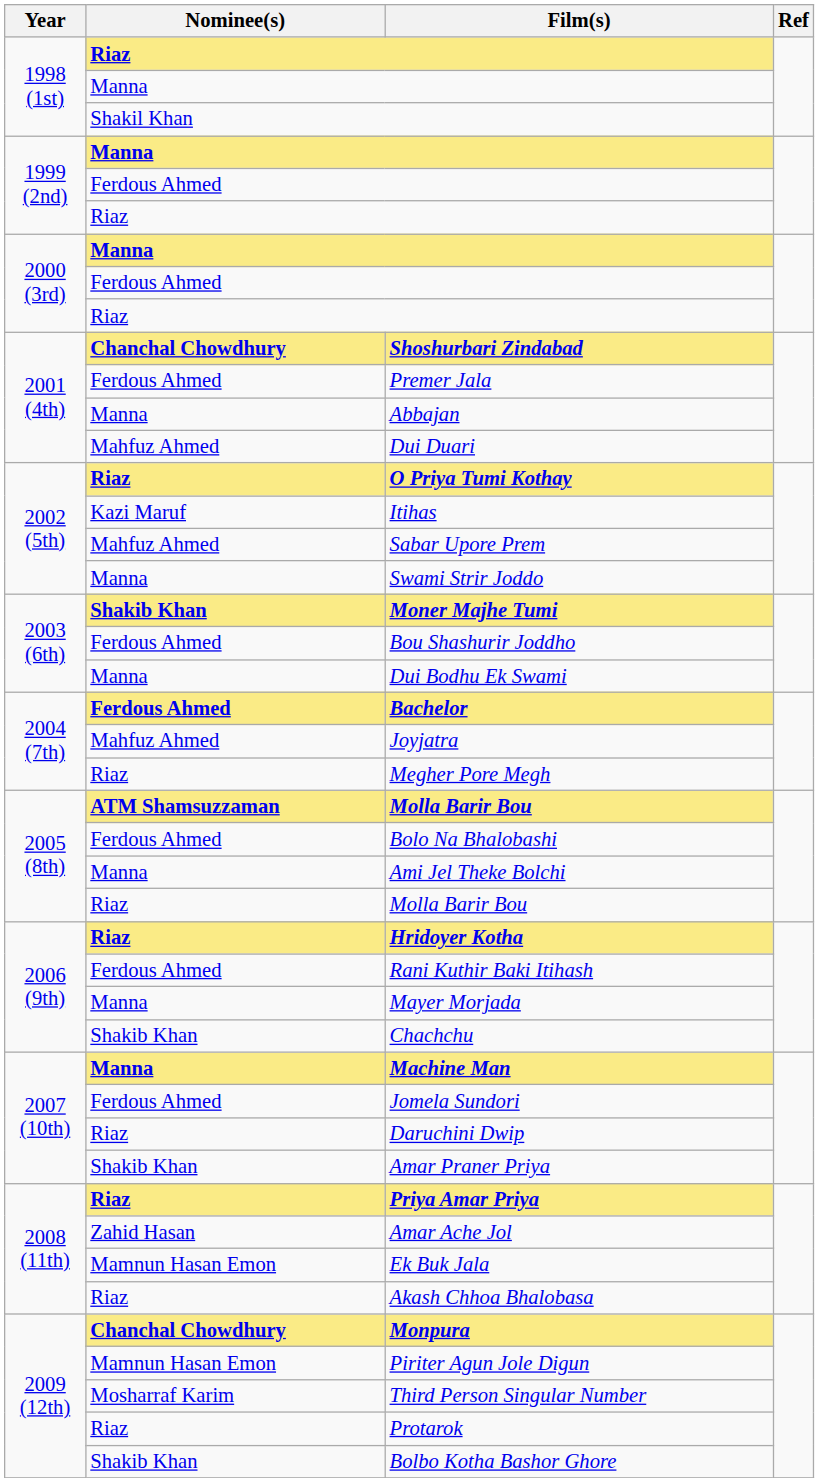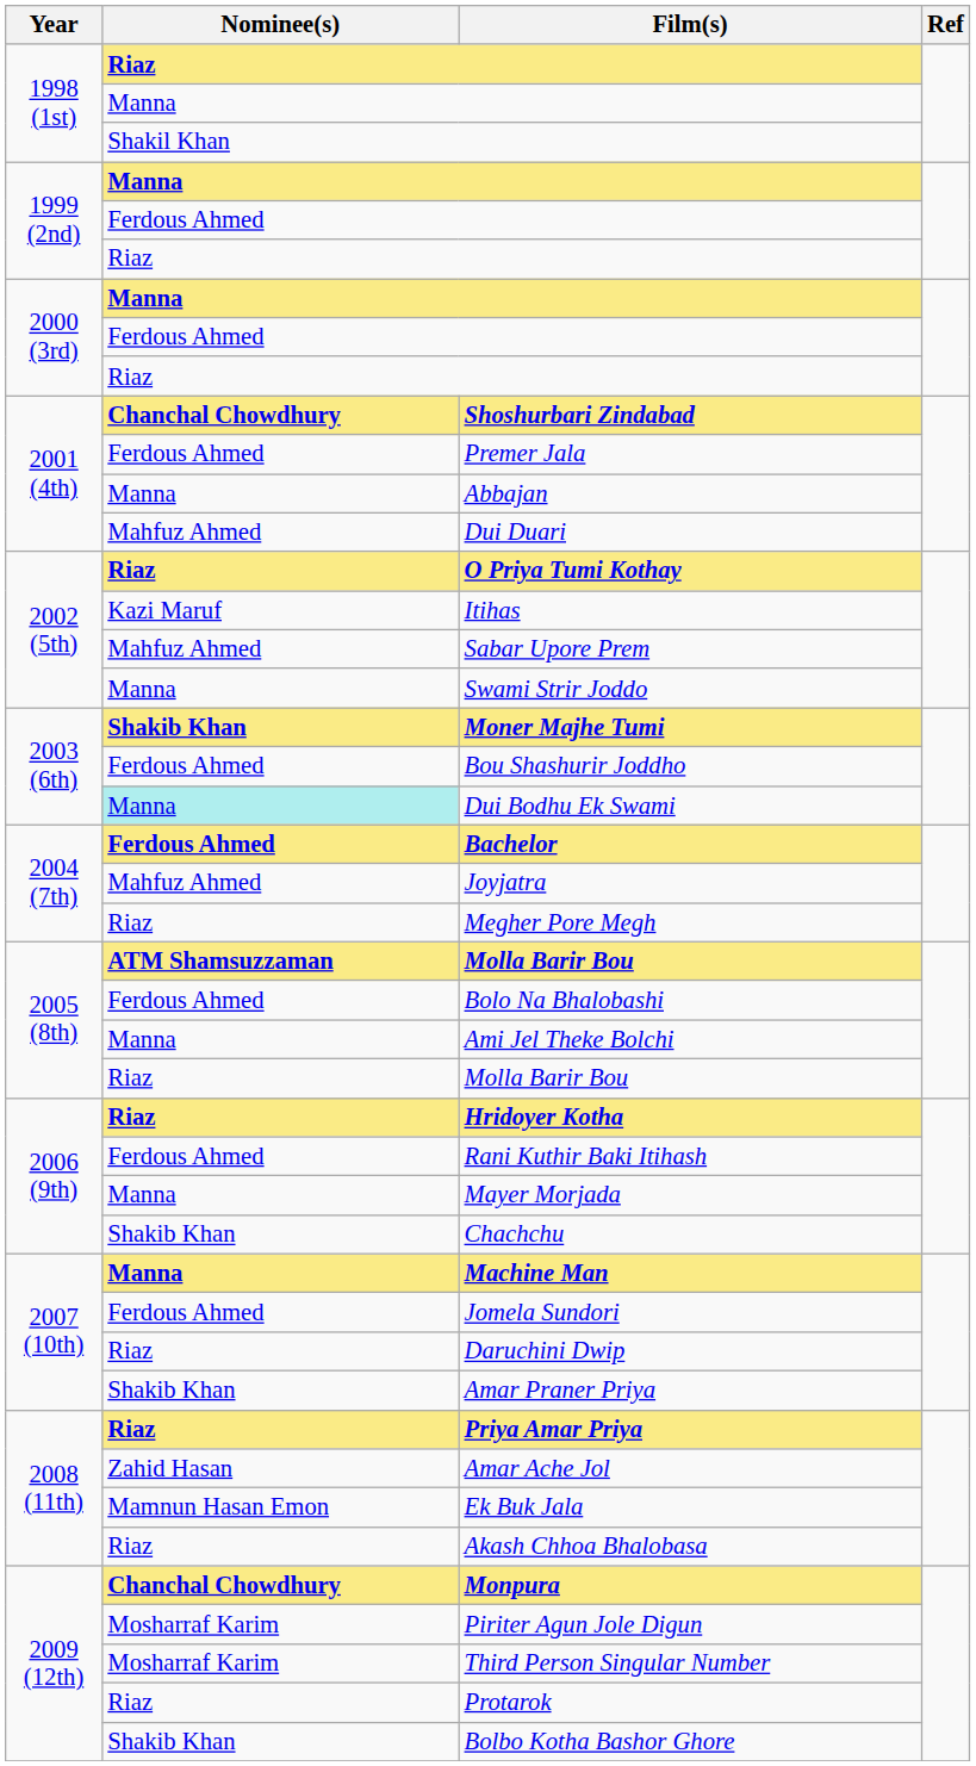 <table class="wikitable sortable">
 <tr>
 <th width="10%">Year</th>
 <th>Nominee(s)</th>
 <th>Film(s)</th>
 <th width="5%" class="unsortable">Ref</th>
 </tr>
 <tr>
 <td rowspan="3" style="text-align:center;"><a href='#'>1998</a> <br> <a href='#'>(1st)</a></td>
 <td colspan=2 style="background:#FAEB86;"><strong><a href='#'>Riaz</a></strong></td>
 <td rowspan="3"></td>
 </tr>
 <tr>
 <td colspan=2><a href='#'>Manna</a></td>
 </tr>
 <tr>
 <td colspan=2><a href='#'>Shakil Khan</a></td>
 </tr>
 <tr>
 <td rowspan="3" style="text-align:center;"><a href='#'>1999</a> <br> <a href='#'>(2nd)</a></td>
 <td colspan=2 style="background:#FAEB86;"><strong><a href='#'>Manna</a></strong></td>
 <td rowspan="3"></td>
 </tr>
 <tr>
 <td colspan=2><a href='#'>Ferdous Ahmed</a></td>
 </tr>
 <tr>
 <td colspan=2><a href='#'>Riaz</a></td>
 </tr>
 <tr>
 <td rowspan="3" style="text-align:center;"><a href='#'>2000</a> <br> <a href='#'>(3rd)</a></td>
 <td colspan=2 style="background:#FAEB86;"><strong><a href='#'>Manna</a></strong></td>
 <td rowspan="3"></td>
 </tr>
 <tr>
 <td colspan=2><a href='#'>Ferdous Ahmed</a></td>
 </tr>
 <tr>
 <td colspan=2><a href='#'>Riaz</a></td>
 </tr>
 <tr>
 <td rowspan="4" style="text-align:center;"><a href='#'>2001</a> <br> <a href='#'>(4th)</a></td>
 <td style="background:#FAEB86;"><strong><a href='#'>Chanchal Chowdhury</a></strong></td>
 <td style="background:#FAEB86;"><strong><em><a href='#'>Shoshurbari Zindabad</a></em></strong></td>
 <td rowspan="4"></td>
 </tr>
 <tr>
 <td><a href='#'>Ferdous Ahmed</a></td>
 <td><em><a href='#'>Premer Jala</a></em></td>
 </tr>
 <tr>
 <td><a href='#'>Manna</a></td>
 <td><em><a href='#'>Abbajan</a></em></td>
 </tr>
 <tr>
 <td><a href='#'>Mahfuz Ahmed</a></td>
 <td><em><a href='#'>Dui Duari</a></em></td>
 </tr>
 <tr>
 <td rowspan="4" style="text-align:center;"><a href='#'>2002</a> <br> <a href='#'>(5th)</a></td>
 <td style="background:#FAEB86;"><strong><a href='#'>Riaz</a></strong></td>
 <td style="background:#FAEB86;"><strong><em><a href='#'>O Priya Tumi Kothay</a></em></strong></td>
 <td rowspan="4"></td>
 </tr>
 <tr>
 <td><a href='#'>Kazi Maruf</a></td>
 <td><em><a href='#'>Itihas</a></em></td>
 </tr>
 <tr>
 <td><a href='#'>Mahfuz Ahmed</a></td>
 <td><em><a href='#'>Sabar Upore Prem</a></em></td>
 </tr>
 <tr>
 <td><a href='#'>Manna</a></td>
 <td><em><a href='#'>Swami Strir Joddo</a></em></td>
 </tr>
 <tr>
 <td rowspan="3" style="text-align:center;"><a href='#'>2003</a> <br> <a href='#'>(6th)</a></td>
 <td style="background:#FAEB86;"><strong><a href='#'>Shakib Khan</a></strong></td>
 <td style="background:#FAEB86;"><strong><em><a href='#'>Moner Majhe Tumi</a></em></strong></td>
 <td rowspan="3"></td>
 </tr>
 <tr>
 <td><a href='#'>Ferdous Ahmed</a></td>
 <td><em><a href='#'>Bou Shashurir Joddho</a></em></td>
 </tr>
 <tr>
-<td><a href='#'>Manna</a></td>
+<td style="background: paleturquoise;"><a href='#'>Manna</a></td>
 <td><em><a href='#'>Dui Bodhu Ek Swami</a></em></td>
 </tr>
 <tr>
 <td rowspan="3" style="text-align:center;"><a href='#'>2004</a> <br> <a href='#'>(7th)</a></td>
 <td style="background:#FAEB86;"><strong><a href='#'>Ferdous Ahmed</a></strong></td>
 <td style="background:#FAEB86;"><strong><em><a href='#'>Bachelor</a></em></strong></td>
 <td rowspan="3"></td>
 </tr>
 <tr>
 <td><a href='#'>Mahfuz Ahmed</a></td>
 <td><em><a href='#'>Joyjatra</a></em></td>
 </tr>
 <tr>
 <td><a href='#'>Riaz</a></td>
 <td><em><a href='#'>Megher Pore Megh</a></em></td>
 </tr>
 <tr>
 <td rowspan="4" style="text-align:center;"><a href='#'>2005</a> <br> <a href='#'>(8th)</a></td>
 <td style="background:#FAEB86;"><strong><a href='#'>ATM Shamsuzzaman</a></strong></td>
 <td style="background:#FAEB86;"><strong><em><a href='#'>Molla Barir Bou</a></em></strong></td>
 <td rowspan="4"></td>
 </tr>
 <tr>
 <td><a href='#'>Ferdous Ahmed</a></td>
 <td><em><a href='#'>Bolo Na Bhalobashi</a></em></td>
 </tr>
 <tr>
 <td><a href='#'>Manna</a></td>
 <td><em><a href='#'>Ami Jel Theke Bolchi</a></em></td>
 </tr>
 <tr>
 <td><a href='#'>Riaz</a></td>
 <td><em><a href='#'>Molla Barir Bou</a></em></td>
 </tr>
 <tr>
 <td rowspan="4" style="text-align:center;"><a href='#'>2006</a> <br> <a href='#'>(9th)</a></td>
 <td style="background:#FAEB86;"><strong><a href='#'>Riaz</a></strong></td>
 <td style="background:#FAEB86;"><strong><em><a href='#'>Hridoyer Kotha</a></em></strong></td>
 <td rowspan="4"><br></td>
 </tr>
 <tr>
 <td><a href='#'>Ferdous Ahmed</a></td>
 <td><em><a href='#'>Rani Kuthir Baki Itihash</a></em></td>
 </tr>
 <tr>
 <td><a href='#'>Manna</a></td>
 <td><em><a href='#'>Mayer Morjada</a></em></td>
 </tr>
 <tr>
 <td><a href='#'>Shakib Khan</a></td>
 <td><em><a href='#'>Chachchu</a></em></td>
 </tr>
 <tr>
 <td rowspan="4" style="text-align:center;"><a href='#'>2007</a> <br> <a href='#'>(10th)</a></td>
 <td style="background:#FAEB86;"><strong><a href='#'>Manna</a></strong></td>
 <td style="background:#FAEB86;"><strong><em><a href='#'>Machine Man</a></em></strong></td>
 <td rowspan="4"></td>
 </tr>
 <tr>
 <td><a href='#'>Ferdous Ahmed</a></td>
 <td><em><a href='#'>Jomela Sundori</a></em></td>
 </tr>
 <tr>
 <td><a href='#'>Riaz</a></td>
 <td><em><a href='#'>Daruchini Dwip</a></em></td>
 </tr>
 <tr>
 <td><a href='#'>Shakib Khan</a></td>
 <td><em><a href='#'>Amar Praner Priya</a></em></td>
 </tr>
 <tr>
 <td rowspan="4" style="text-align:center;"><a href='#'>2008</a> <br> <a href='#'>(11th)</a></td>
 <td style="background:#FAEB86;"><strong><a href='#'>Riaz</a></strong></td>
 <td style="background:#FAEB86;"><strong><em><a href='#'>Priya Amar Priya</a></em></strong></td>
 <td rowspan="4"></td>
 </tr>
 <tr>
 <td><a href='#'>Zahid Hasan</a></td>
 <td><em><a href='#'>Amar Ache Jol</a></em></td>
 </tr>
 <tr>
 <td><a href='#'>Mamnun Hasan Emon</a></td>
 <td><em><a href='#'>Ek Buk Jala</a></em></td>
 </tr>
 <tr>
 <td><a href='#'>Riaz</a></td>
 <td><em><a href='#'>Akash Chhoa Bhalobasa</a></em></td>
 </tr>
 <tr>
 <td rowspan="5" style="text-align:center;"><a href='#'>2009</a> <br> <a href='#'>(12th)</a></td>
 <td style="background:#FAEB86;"><strong><a href='#'>Chanchal Chowdhury</a></strong></td>
 <td style="background:#FAEB86;"><strong><em><a href='#'>Monpura</a></em></strong></td>
 <td rowspan="5"></td>
 </tr>
 <tr>
-<td><a href='#'>Mamnun Hasan Emon</a></td>
+<td><a href='#'>Mosharraf Karim</a></td>
 <td><em><a href='#'>Piriter Agun Jole Digun</a></em></td>
 </tr>
 <tr>
 <td><a href='#'>Mosharraf Karim</a></td>
 <td><em><a href='#'>Third Person Singular Number</a></em></td>
 </tr>
 <tr>
 <td><a href='#'>Riaz</a></td>
 <td><em><a href='#'>Protarok</a></em></td>
 </tr>
 <tr>
 <td><a href='#'>Shakib Khan</a></td>
 <td><em><a href='#'>Bolbo Kotha Bashor Ghore</a></em></td>
 </tr>
 </table>
